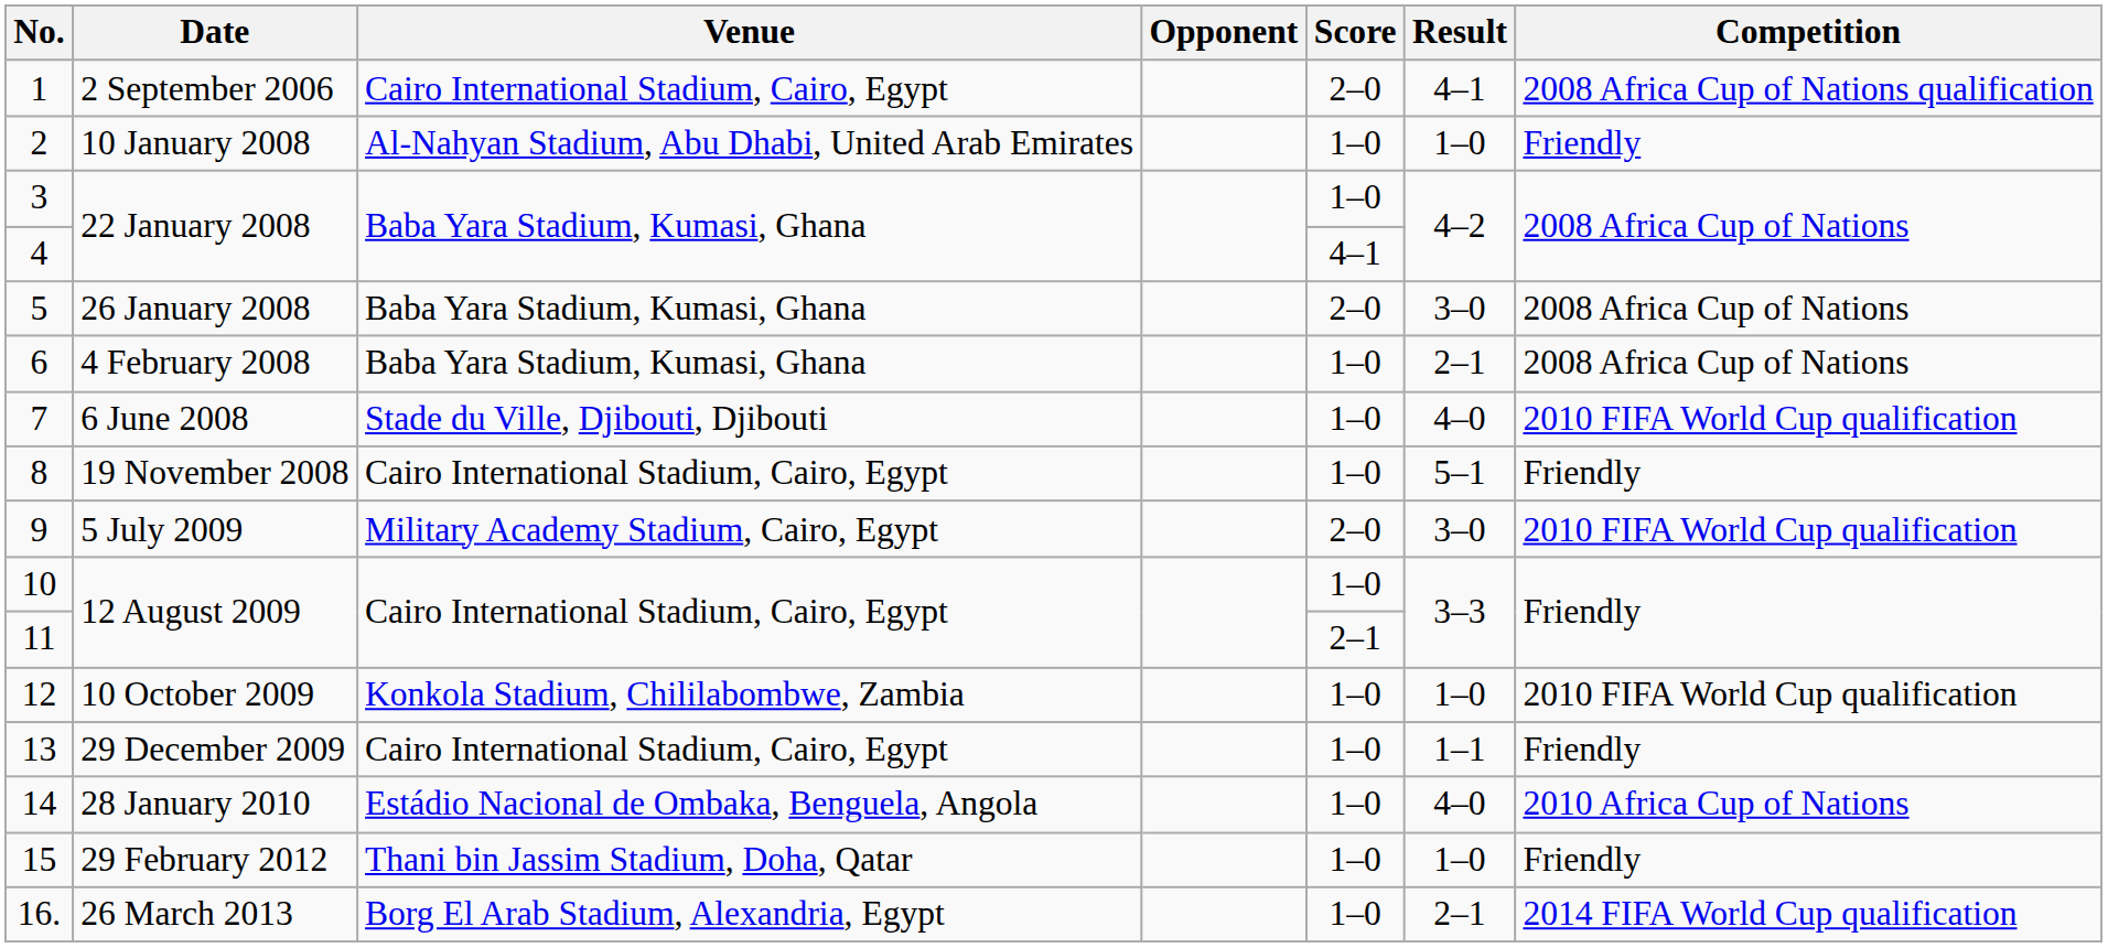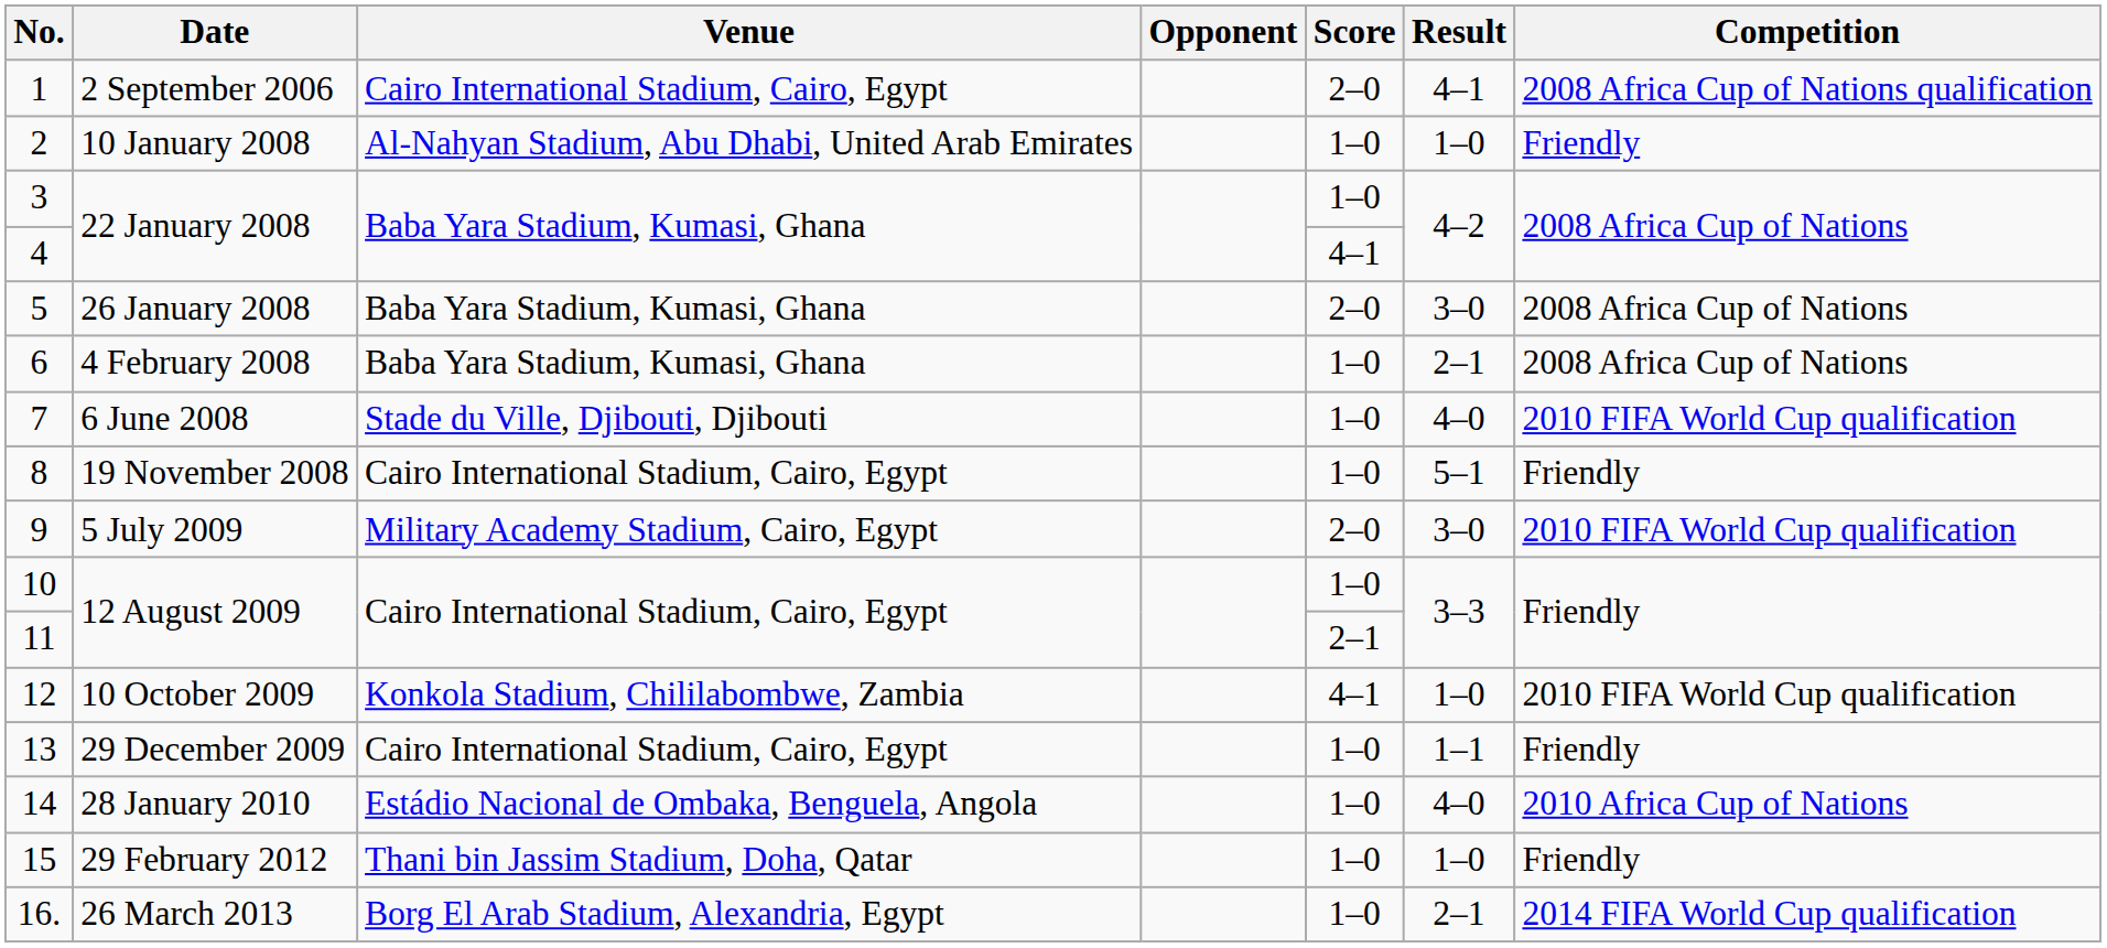 <table class="wikitable sortable">
 <tr>
 <th scope="col">No.</th>
 <th scope="col">Date</th>
 <th scope="col">Venue</th>
 <th scope="col">Opponent</th>
 <th scope="col">Score</th>
 <th scope="col">Result</th>
 <th scope="col">Competition</th>
 </tr>
 <tr>
 <td align="center">1</td>
 <td>2 September 2006</td>
 <td><a href='#'>Cairo International Stadium</a>, <a href='#'>Cairo</a>, Egypt</td>
 <td></td>
 <td align="center">2–0</td>
 <td align="center">4–1</td>
 <td><a href='#'>2008 Africa Cup of Nations qualification</a></td>
 </tr>
 <tr>
 <td align="center">2</td>
 <td>10 January 2008</td>
 <td><a href='#'>Al-Nahyan Stadium</a>, <a href='#'>Abu Dhabi</a>, United Arab Emirates</td>
 <td></td>
 <td align="center">1–0</td>
 <td align="center">1–0</td>
 <td><a href='#'>Friendly</a></td>
 </tr>
 <tr>
 <td align="center">3</td>
 <td rowspan=2>22 January 2008</td>
 <td rowspan=2><a href='#'>Baba Yara Stadium</a>, <a href='#'>Kumasi</a>, Ghana</td>
 <td rowspan=2></td>
 <td align="center">1–0</td>
 <td rowspan=2 align="center">4–2</td>
 <td rowspan=2><a href='#'>2008 Africa Cup of Nations</a></td>
 </tr>
 <tr>
 <td align="center">4</td>
 <td align="center">4–1</td>
 </tr>
 <tr>
 <td align="center">5</td>
 <td>26 January 2008</td>
 <td>Baba Yara Stadium, Kumasi, Ghana</td>
 <td></td>
 <td align="center">2–0</td>
 <td align="center">3–0</td>
 <td>2008 Africa Cup of Nations</td>
 </tr>
 <tr>
 <td align="center">6</td>
 <td>4 February 2008</td>
 <td>Baba Yara Stadium, Kumasi, Ghana</td>
 <td></td>
 <td align="center">1–0</td>
 <td align="center">2–1</td>
 <td>2008 Africa Cup of Nations</td>
 </tr>
 <tr>
 <td align="center">7</td>
 <td>6 June 2008</td>
 <td><a href='#'>Stade du Ville</a>, <a href='#'>Djibouti</a>, Djibouti</td>
 <td></td>
 <td align="center">1–0</td>
 <td align="center">4–0</td>
 <td><a href='#'>2010 FIFA World Cup qualification</a></td>
 </tr>
 <tr>
 <td align="center">8</td>
 <td>19 November 2008</td>
 <td>Cairo International Stadium, Cairo, Egypt</td>
 <td></td>
 <td align="center">1–0</td>
 <td align="center">5–1</td>
 <td>Friendly</td>
 </tr>
 <tr>
 <td align="center">9</td>
 <td>5 July 2009</td>
 <td><a href='#'>Military Academy Stadium</a>, Cairo, Egypt</td>
 <td></td>
 <td align="center">2–0</td>
 <td align="center">3–0</td>
 <td><a href='#'>2010 FIFA World Cup qualification</a></td>
 </tr>
 <tr>
 <td align="center">10</td>
 <td rowspan=2>12 August 2009</td>
 <td rowspan=2>Cairo International Stadium, Cairo, Egypt</td>
 <td rowspan=2></td>
 <td align="center">1–0</td>
 <td rowspan=2 align="center">3–3</td>
 <td rowspan=2>Friendly</td>
 </tr>
 <tr>
 <td align="center">11</td>
 <td align="center">2–1</td>
 </tr>
 <tr>
 <td align="center">12</td>
 <td>10 October 2009</td>
 <td><a href='#'>Konkola Stadium</a>, <a href='#'>Chililabombwe</a>, Zambia</td>
 <td></td>
-<td align="center">1–0</td>
+<td align="center">4–1</td>
 <td align="center">1–0</td>
 <td>2010 FIFA World Cup qualification</td>
 </tr>
 <tr>
 <td align="center">13</td>
 <td>29 December 2009</td>
 <td>Cairo International Stadium, Cairo, Egypt</td>
 <td></td>
 <td align="center">1–0</td>
 <td align="center">1–1</td>
 <td>Friendly</td>
 </tr>
 <tr>
 <td align="center">14</td>
 <td>28 January 2010</td>
 <td><a href='#'>Estádio Nacional de Ombaka</a>, <a href='#'>Benguela</a>, Angola</td>
 <td></td>
 <td align="center">1–0</td>
 <td align="center">4–0</td>
 <td><a href='#'>2010 Africa Cup of Nations</a></td>
 </tr>
 <tr>
 <td align="center">15</td>
 <td>29 February 2012</td>
 <td><a href='#'>Thani bin Jassim Stadium</a>, <a href='#'>Doha</a>, Qatar</td>
 <td></td>
 <td align="center">1–0</td>
 <td align="center">1–0</td>
 <td>Friendly</td>
 </tr>
 <tr>
 <td align="center">16.</td>
 <td>26 March 2013</td>
 <td><a href='#'>Borg El Arab Stadium</a>, <a href='#'>Alexandria</a>, Egypt</td>
 <td></td>
 <td align="center">1–0</td>
 <td align="center">2–1</td>
 <td><a href='#'>2014 FIFA World Cup qualification</a></td>
 </tr>
 </table>
